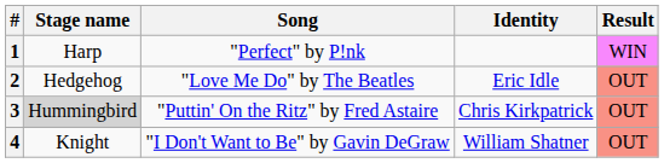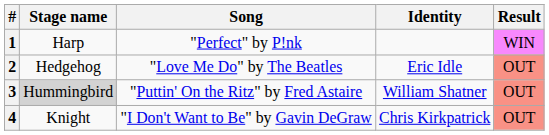 <table class="wikitable plainrowheaders" style="text-align: center;">
 <tr>
 <th>#</th>
 <th>Stage name</th>
 <th>Song</th>
 <th>Identity</th>
 <th>Result</th>
 </tr>
 <tr>
 <th>1</th>
 <td>Harp</td>
 <td>"<a href='#'>Perfect</a>" by <a href='#'>P!nk</a></td>
 <td></td>
 <td bgcolor=#F888FD>WIN</td>
 </tr>
 <tr>
 <th>2</th>
 <td>Hedgehog</td>
 <td>"<a href='#'>Love Me Do</a>" by <a href='#'>The Beatles</a></td>
 <td><a href='#'>Eric Idle</a></td>
 <td bgcolor=#F99185>OUT</td>
 </tr>
 <tr>
 <th>3</th>
 <td style="background: lightgrey;">Hummingbird</td>
 <td>"<a href='#'>Puttin' On the Ritz</a>" by <a href='#'>Fred Astaire</a></td>
-<td><a href='#'>Chris Kirkpatrick</a></td>
+<td><a href='#'>William Shatner</a></td>
 <td bgcolor=#F99185>OUT</td>
 </tr>
 <tr>
 <th>4</th>
 <td>Knight</td>
 <td>"<a href='#'>I Don't Want to Be</a>" by <a href='#'>Gavin DeGraw</a></td>
-<td><a href='#'>William Shatner</a></td>
+<td><a href='#'>Chris Kirkpatrick</a></td>
 <td bgcolor=#F99185>OUT</td>
 </tr>
 </table>
